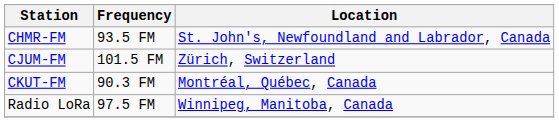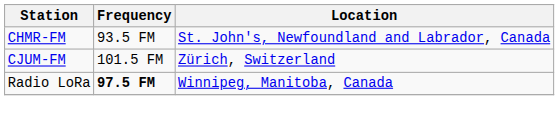 <table class="wikitable">
 <tr bgcolor=#EEEEEE>
 <th>Station</th>
 <th>Frequency</th>
 <th>Location</th>
 </tr>
 <tr>
 <td><a href='#'>CHMR-FM</a></td>
 <td>93.5 FM</td>
 <td><a href='#'>St. John's, Newfoundland and Labrador</a>, <a href='#'>Canada</a></td>
 </tr>
 <tr>
 <td><a href='#'>CJUM-FM</a></td>
 <td>101.5 FM</td>
 <td><a href='#'>Zürich</a>, <a href='#'>Switzerland</a></td>
 </tr>
 <tr>
-<td><a href='#'>CKUT-FM</a></td>
-<td>90.3 FM</td>
-<td><a href='#'>Montréal, Québec</a>, <a href='#'>Canada</a></td>
-</tr>
-<tr>
 <td>Radio LoRa</td>
-<td>97.5 FM</td>
+<td><strong>97.5 FM</strong></td>
 <td><a href='#'>Winnipeg, Manitoba</a>, <a href='#'>Canada</a></td>
 </tr>
 <tr>
 </tr>
 </table>
